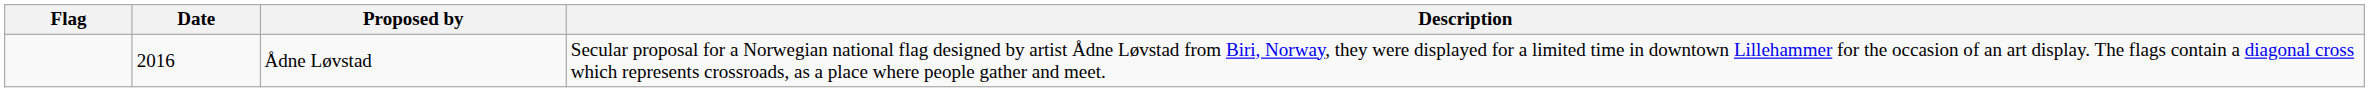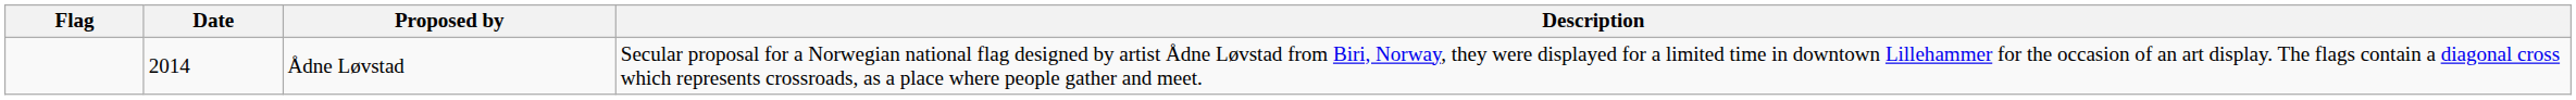 <table class="wikitable" width="100%">
 <tr>
 <th style="width:100px;">Flag</th>
 <th style="width:100px;">Date</th>
 <th style="width:250px;">Proposed by</th>
 <th style="min-width:250px">Description</th>
 </tr>
 <tr>
 <td></td>
-<td>2016</td>
+<td>2014</td>
 <td>Ådne Løvstad</td>
 <td>Secular proposal for a Norwegian national flag designed by artist Ådne Løvstad from <a href='#'>Biri, Norway</a>, they were displayed for a limited time in downtown <a href='#'>Lillehammer</a> for the occasion of an art display. The flags contain a <a href='#'>diagonal cross</a> which represents crossroads, as a place where people gather and meet.</td>
 </tr>
 </table>
